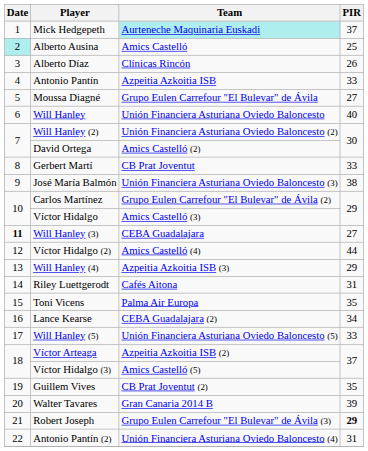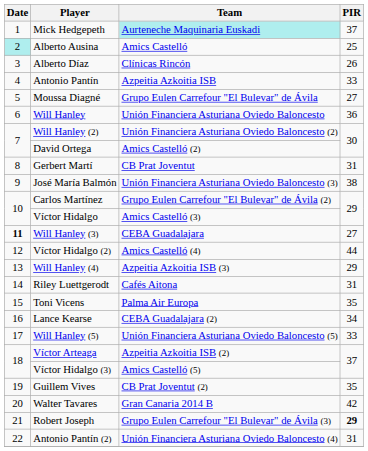 <table class="wikitable sortable" style="text-align: center;">
 <tr>
 <th align="center">Date</th>
 <th align="center">Player</th>
 <th align="center">Team</th>
 <th align="center">PIR</th>
 </tr>
 <tr>
 <td>1</td>
 <td align="left"> Mick Hedgepeth</td>
 <td align="left" style="background: paleturquoise;"><a href='#'>Aurteneche Maquinaria Euskadi</a></td>
 <td>37</td>
 </tr>
 <tr>
 <td style="background: paleturquoise;">2</td>
 <td align="left"> Alberto Ausina</td>
 <td align="left"><a href='#'>Amics Castelló</a></td>
 <td>25</td>
 </tr>
 <tr>
 <td>3</td>
 <td align="left"> Alberto Díaz</td>
 <td align="left"><a href='#'>Clínicas Rincón</a></td>
 <td>26</td>
 </tr>
 <tr>
 <td>4</td>
 <td align="left"> Antonio Pantín</td>
 <td align="left"><a href='#'>Azpeitia Azkoitia ISB</a></td>
 <td>33</td>
 </tr>
 <tr>
 <td>5</td>
 <td align="left"> Moussa Diagné</td>
 <td align="left"><a href='#'>Grupo Eulen Carrefour "El Bulevar" de Ávila</a></td>
 <td>27</td>
 </tr>
 <tr>
 <td>6</td>
 <td align="left"> <a href='#'>Will Hanley</a></td>
 <td align="left"><a href='#'>Unión Financiera Asturiana Oviedo Baloncesto</a></td>
-<td>40</td>
+<td>36</td>
 </tr>
 <tr>
 <td rowspan=2>7</td>
 <td align="left"> <a href='#'>Will Hanley</a> <small>(2)</small></td>
 <td align="left"><a href='#'>Unión Financiera Asturiana Oviedo Baloncesto</a> <small>(2)</small></td>
 <td rowspan=2>30</td>
 </tr>
 <tr>
 <td align="left"> David Ortega</td>
 <td align="left"><a href='#'>Amics Castelló</a> <small>(2)</small></td>
 </tr>
 <tr>
 <td>8</td>
 <td align="left"> Gerbert Martí</td>
 <td align="left"><a href='#'>CB Prat Joventut</a></td>
-<td>33</td>
+<td>31</td>
 </tr>
 <tr>
 <td>9</td>
 <td align="left"> José María Balmón</td>
 <td align="left"><a href='#'>Unión Financiera Asturiana Oviedo Baloncesto</a> <small>(3)</small></td>
 <td>38</td>
 </tr>
 <tr>
 <td rowspan=2>10</td>
 <td align="left"> Carlos Martínez</td>
 <td align="left"><a href='#'>Grupo Eulen Carrefour "El Bulevar" de Ávila</a> <small>(2)</small></td>
 <td rowspan=2>29</td>
 </tr>
 <tr>
 <td align="left"> Víctor Hidalgo</td>
 <td align="left"><a href='#'>Amics Castelló</a> <small>(3)</small></td>
 </tr>
 <tr>
 <td><strong>11</strong></td>
 <td align="left"> <a href='#'>Will Hanley</a> <small>(3)</small></td>
 <td align="left"><a href='#'>CEBA Guadalajara</a></td>
 <td>27</td>
 </tr>
 <tr>
 <td>12</td>
 <td align="left"> Víctor Hidalgo <small>(2)</small></td>
 <td align="left"><a href='#'>Amics Castelló</a> <small>(4)</small></td>
 <td>44</td>
 </tr>
 <tr>
 <td>13</td>
 <td align="left"> <a href='#'>Will Hanley</a> <small>(4)</small></td>
 <td align="left"><a href='#'>Azpeitia Azkoitia ISB</a> <small>(3)</small></td>
 <td>29</td>
 </tr>
 <tr>
 <td>14</td>
 <td align="left"> Riley Luettgerodt</td>
 <td align="left"><a href='#'>Cafés Aitona</a></td>
 <td>31</td>
 </tr>
 <tr>
 <td>15</td>
 <td align="left"> Toni Vicens</td>
 <td align="left"><a href='#'>Palma Air Europa</a></td>
 <td>35</td>
 </tr>
 <tr>
 <td>16</td>
 <td align="left"> Lance Kearse</td>
 <td align="left"><a href='#'>CEBA Guadalajara</a> <small>(2)</small></td>
 <td>34</td>
 </tr>
 <tr>
 <td>17</td>
 <td align="left"> <a href='#'>Will Hanley</a> <small>(5)</small></td>
 <td align="left"><a href='#'>Unión Financiera Asturiana Oviedo Baloncesto</a> <small>(5)</small></td>
 <td>33</td>
 </tr>
 <tr>
 <td rowspan=2>18</td>
 <td align="left"> <a href='#'>Víctor Arteaga</a></td>
 <td align="left"><a href='#'>Azpeitia Azkoitia ISB</a> <small>(2)</small></td>
 <td rowspan=2>37</td>
 </tr>
 <tr>
 <td align="left"> Víctor Hidalgo <small>(3)</small></td>
 <td align="left"><a href='#'>Amics Castelló</a> <small>(5)</small></td>
 </tr>
 <tr>
 <td>19</td>
 <td align="left"> Guillem Vives</td>
 <td align="left"><a href='#'>CB Prat Joventut</a> <small>(2)</small></td>
 <td>35</td>
 </tr>
 <tr>
 <td>20</td>
 <td align="left"> Walter Tavares</td>
 <td align="left"><a href='#'>Gran Canaria 2014 B</a></td>
-<td>39</td>
+<td>42</td>
 </tr>
 <tr>
 <td>21</td>
 <td align="left"> Robert Joseph</td>
 <td align="left"><a href='#'>Grupo Eulen Carrefour "El Bulevar" de Ávila</a> <small>(3)</small></td>
 <td><strong>29</strong></td>
 </tr>
 <tr>
 <td>22</td>
 <td align="left"> Antonio Pantín <small>(2)</small></td>
 <td align="left"><a href='#'>Unión Financiera Asturiana Oviedo Baloncesto</a> <small>(4)</small></td>
 <td>31</td>
 </tr>
 <tr>
 </tr>
 </table>
